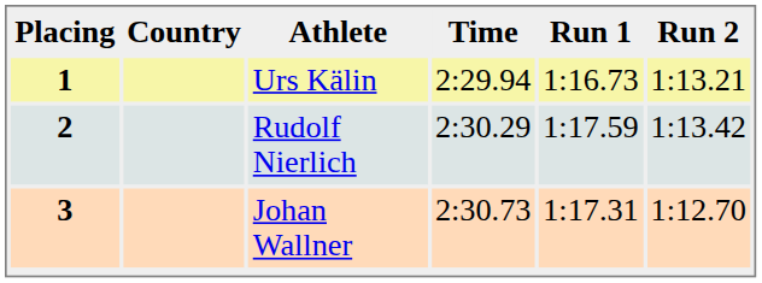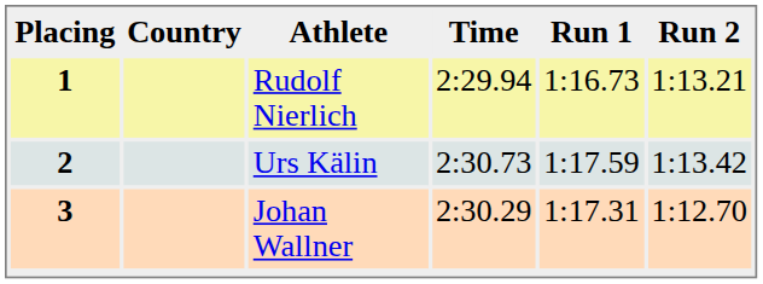 <table style="border-style:solid;border-width:1px;border-color:#808080;background-color:#EFEFEF" cellspacing="2" cellpadding="2" width="380px">
 <tr bgcolor="#EFEFEF">
 <th>Placing</th>
 <th>Country</th>
 <th>Athlete</th>
 <th>Time</th>
 <th>Run 1</th>
 <th>Run 2</th>
 </tr>
 <tr align="center" valign="top" bgcolor="#F7F6A8">
 <th>1</th>
 <td></td>
-<td align="left"><a href='#'>Urs Kälin</a></td>
+<td align="left"><a href='#'>Rudolf Nierlich</a></td>
 <td align="left">2:29.94</td>
 <td>1:16.73</td>
 <td>1:13.21</td>
 </tr>
 <tr align="center" valign="top" bgcolor="#DCE5E5">
 <th>2</th>
 <td></td>
-<td align="left"><a href='#'>Rudolf Nierlich</a></td>
-<td align="left">2:30.29</td>
+<td align="left"><a href='#'>Urs Kälin</a></td>
+<td align="left">2:30.73</td>
 <td>1:17.59</td>
 <td>1:13.42</td>
 </tr>
 <tr align="center" valign="top" bgcolor="#FFDAB9">
 <th>3</th>
 <td></td>
 <td align="left"><a href='#'>Johan Wallner</a></td>
-<td align="left">2:30.73</td>
+<td align="left">2:30.29</td>
 <td>1:17.31</td>
 <td>1:12.70</td>
 </tr>
 <tr align="center" valign="top" bgcolor="#FFFFFF">
 </tr>
 </table>
